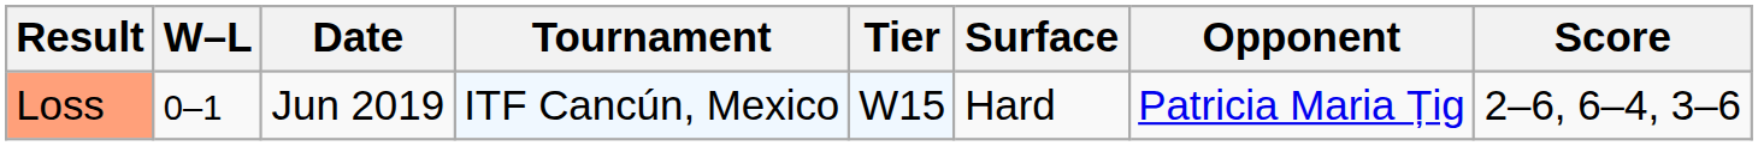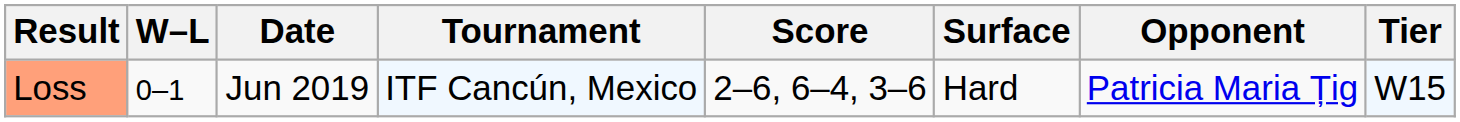 <table class="sortable wikitable">
 <tr>
 <th>Result</th>
 <th class="unsortable">W–L</th>
 <th>Date</th>
 <th>Tournament</th>
-<th>Tier</th>
+<th class="unsortable">Score</th>
 <th>Surface</th>
 <th>Opponent</th>
-<th class="unsortable">Score</th>
+<th>Tier</th>
 </tr>
 <tr>
 <td style="background:#ffa07a;">Loss</td>
 <td><small>0–1</small></td>
 <td>Jun 2019</td>
 <td style="background:#f0f8ff;">ITF Cancún, Mexico</td>
-<td style="background:#f0f8ff;">W15</td>
+<td>2–6, 6–4, 3–6</td>
 <td>Hard</td>
 <td> <a href='#'>Patricia Maria Țig</a></td>
-<td>2–6, 6–4, 3–6</td>
+<td style="background:#f0f8ff;">W15</td>
 </tr>
 </table>
